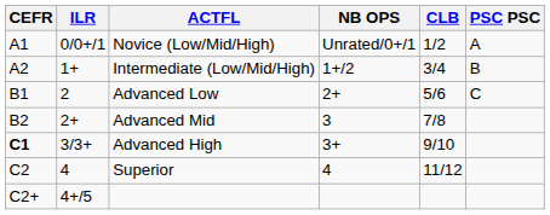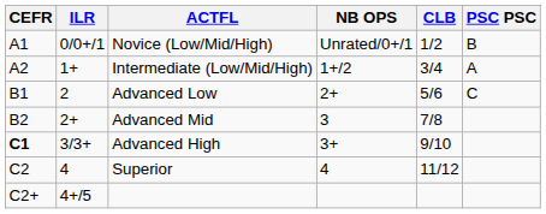 <table class="wikitable">
 <tr>
 <th>CEFR</th>
 <th><a href='#'>ILR</a></th>
 <th><a href='#'>ACTFL</a></th>
 <th>NB OPS</th>
 <th><a href='#'>CLB</a></th>
 <th><a href='#'>PSC</a> PSC</th>
 </tr>
 <tr>
 <td>A1</td>
 <td>0/0+/1</td>
 <td>Novice (Low/Mid/High)</td>
 <td>Unrated/0+/1</td>
 <td>1/2</td>
-<td>A</td>
+<td>B</td>
 </tr>
 <tr>
 <td>A2</td>
 <td>1+</td>
 <td>Intermediate (Low/Mid/High)</td>
 <td>1+/2</td>
 <td>3/4</td>
-<td>B</td>
+<td>A</td>
 </tr>
 <tr>
 <td>B1</td>
 <td>2</td>
 <td>Advanced Low</td>
 <td>2+</td>
 <td>5/6</td>
 <td>C</td>
 </tr>
 <tr>
 <td>B2</td>
 <td>2+</td>
 <td>Advanced Mid</td>
 <td>3</td>
 <td>7/8</td>
 <td></td>
 </tr>
 <tr>
 <td><strong>C1</strong></td>
 <td>3/3+</td>
 <td>Advanced High</td>
 <td>3+</td>
 <td>9/10</td>
 <td></td>
 </tr>
 <tr>
 <td>C2</td>
 <td>4</td>
 <td>Superior</td>
 <td>4</td>
 <td>11/12</td>
 <td></td>
 </tr>
 <tr>
 <td>C2+</td>
 <td>4+/5</td>
 <td></td>
 <td></td>
 <td></td>
 <td></td>
 </tr>
 </table>
